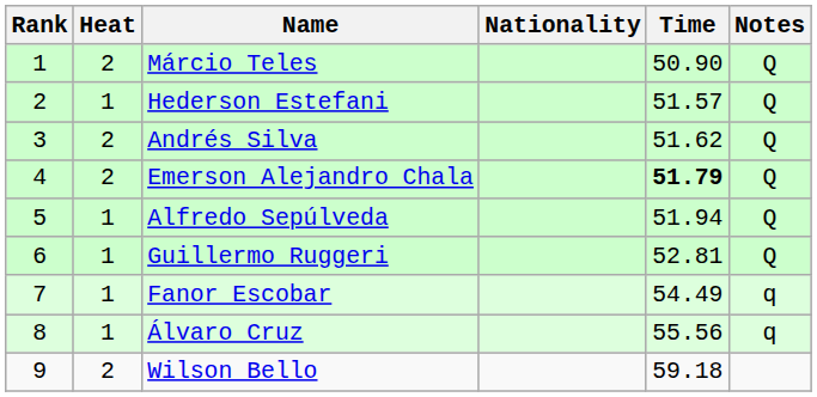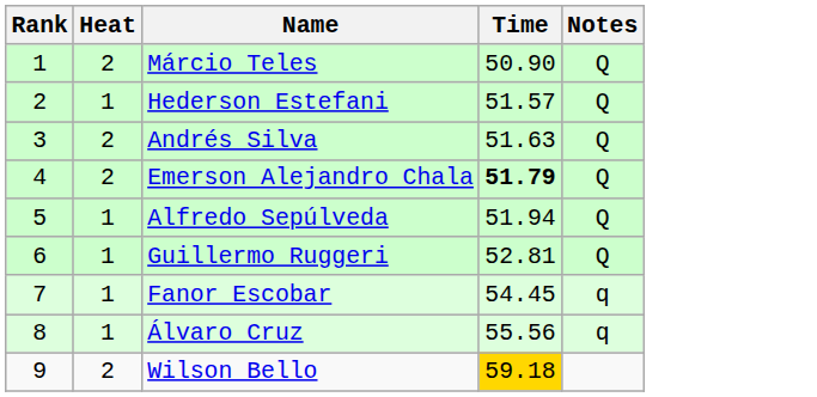 <table class="wikitable sortable" style="text-align:center">
 <tr>
 <th>Rank</th>
 <th>Heat</th>
 <th>Name</th>
-<th>Nationality</th>
 <th>Time</th>
 <th>Notes</th>
 </tr>
 <tr bgcolor=ccffcc>
 <td>1</td>
 <td>2</td>
 <td align=left><a href='#'>Márcio Teles</a></td>
-<td align=left></td>
 <td>50.90</td>
 <td>Q</td>
 </tr>
 <tr bgcolor=ccffcc>
 <td>2</td>
 <td>1</td>
 <td align=left><a href='#'>Hederson Estefani</a></td>
-<td align=left></td>
 <td>51.57</td>
 <td>Q</td>
 </tr>
 <tr bgcolor=ccffcc>
 <td>3</td>
 <td>2</td>
 <td align=left><a href='#'>Andrés Silva</a></td>
-<td align=left></td>
-<td>51.62</td>
+<td>51.63</td>
 <td>Q</td>
 </tr>
 <tr bgcolor=ccffcc>
 <td>4</td>
 <td>2</td>
 <td align=left><a href='#'>Emerson Alejandro Chala</a></td>
-<td align=left></td>
 <td><strong>51.79</strong></td>
 <td>Q</td>
 </tr>
 <tr bgcolor=ccffcc>
 <td>5</td>
 <td>1</td>
 <td align=left><a href='#'>Alfredo Sepúlveda</a></td>
-<td align=left></td>
 <td>51.94</td>
 <td>Q</td>
 </tr>
 <tr bgcolor=ccffcc>
 <td>6</td>
 <td>1</td>
 <td align=left><a href='#'>Guillermo Ruggeri</a></td>
-<td align=left></td>
 <td>52.81</td>
 <td>Q</td>
 </tr>
 <tr bgcolor=ddffdd>
 <td>7</td>
 <td>1</td>
 <td align=left><a href='#'>Fanor Escobar</a></td>
-<td align=left></td>
-<td>54.49</td>
+<td>54.45</td>
 <td>q</td>
 </tr>
 <tr bgcolor=ddffdd>
 <td>8</td>
 <td>1</td>
 <td align=left><a href='#'>Álvaro Cruz</a></td>
-<td align=left></td>
 <td>55.56</td>
 <td>q</td>
 </tr>
 <tr>
 <td>9</td>
 <td>2</td>
 <td align=left><a href='#'>Wilson Bello</a></td>
-<td align=left></td>
-<td>59.18</td>
+<td style="background: gold;">59.18</td>
 <td></td>
 </tr>
 </table>
